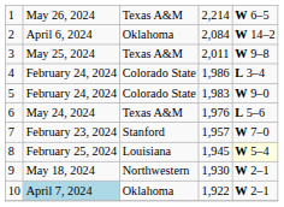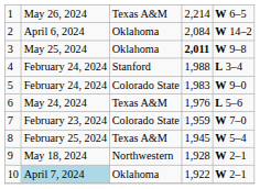 <table class="wikitable">
 <tr>
 <td>1</td>
 <td>May 26, 2024</td>
 <td>Texas A&M</td>
 <td>2,214</td>
 <td><strong>W</strong> 6–5</td>
 </tr>
 <tr>
 <td>2</td>
 <td>April 6, 2024</td>
 <td>Oklahoma</td>
 <td>2,084</td>
 <td><strong>W</strong> 14–2</td>
 </tr>
 <tr>
 <td>3</td>
 <td>May 25, 2024</td>
-<td>Texas A&M</td>
-<td>2,011</td>
+<td>Oklahoma</td>
+<td><strong>2,011</strong></td>
 <td><strong>W</strong> 9–8</td>
 </tr>
 <tr>
 <td>4</td>
 <td>February 24, 2024</td>
-<td>Colorado State</td>
-<td>1,986</td>
+<td>Stanford</td>
+<td>1,988</td>
 <td><strong>L</strong> 3–4</td>
 </tr>
 <tr>
 <td>5</td>
 <td>February 24, 2024</td>
 <td>Colorado State</td>
 <td>1,983</td>
 <td><strong>W</strong> 9–0</td>
 </tr>
 <tr>
 <td>6</td>
 <td>May 24, 2024</td>
 <td>Texas A&M</td>
 <td>1,976</td>
 <td><strong>L</strong> 5–6</td>
 </tr>
 <tr>
 <td>7</td>
 <td>February 23, 2024</td>
-<td>Stanford</td>
-<td>1,957</td>
+<td>Colorado State</td>
+<td>1,959</td>
 <td><strong>W</strong> 7–0</td>
 </tr>
 <tr>
 <td>8</td>
 <td>February 25, 2024</td>
-<td>Louisiana</td>
+<td>Texas A&M</td>
 <td>1,945</td>
-<td style="background: lightyellow;"><strong>W</strong> 5–4</td>
+<td><strong>W</strong> 5–4</td>
 </tr>
 <tr>
 <td>9</td>
 <td>May 18, 2024</td>
 <td>Northwestern</td>
-<td>1,930</td>
+<td>1,928</td>
 <td><strong>W</strong> 2–1</td>
 </tr>
 <tr>
 <td>10</td>
 <td style="background: lightblue;">April 7, 2024</td>
 <td>Oklahoma</td>
 <td>1,922</td>
 <td><strong>W</strong> 2–1</td>
 </tr>
 <tr>
 </tr>
 </table>
